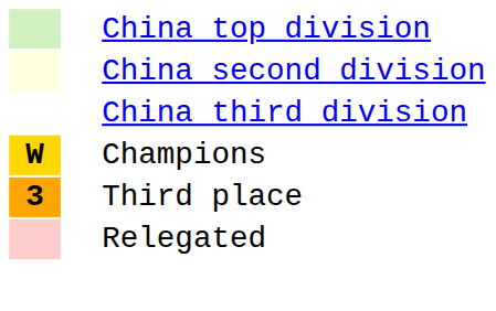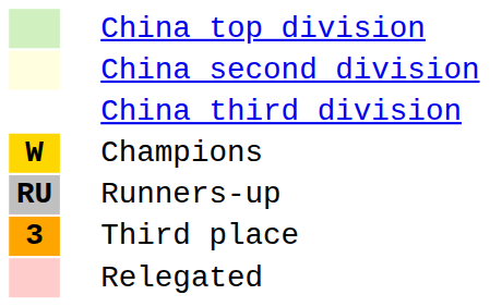 <table style="border: 1px solid #ffffff; background-color: #ffffff" cellspacing="1" cellpadding="1">
 <tr>
 <td bgcolor="#D0F0C0" width="20"></td>
 <td bgcolor="#ffffff" align="left">  <a href='#'>China top division</a></td>
 </tr>
 <tr>
 <td bgcolor="#FFFFE0" width="20"></td>
 <td bgcolor="#ffffff" align="left">  <a href='#'>China second division</a></td>
 </tr>
 <tr>
 <th bgcolor="#ffffff" width="20"></th>
 <td bgcolor="#ffffff" align="left">  <a href='#'>China third division</a></td>
 </tr>
 <tr>
 <th bgcolor="#FFD700" width="20">W</th>
 <td bgcolor="#ffffff" align="left">  Champions</td>
 </tr>
 <tr>
+<th bgcolor="#C0C0C0" width="20">RU</th>
+<td bgcolor="#ffffff" align="left">  Runners-up</td>
+</tr>
+<tr>
 <th bgcolor="#FFA500" width="20">3</th>
 <td bgcolor="#ffffff" align="left">  Third place</td>
 </tr>
 <tr>
 <th bgcolor="#ffcccc" width="20"></th>
 <td bgcolor="#ffffff" align="left">  Relegated</td>
 </tr>
 </table>
